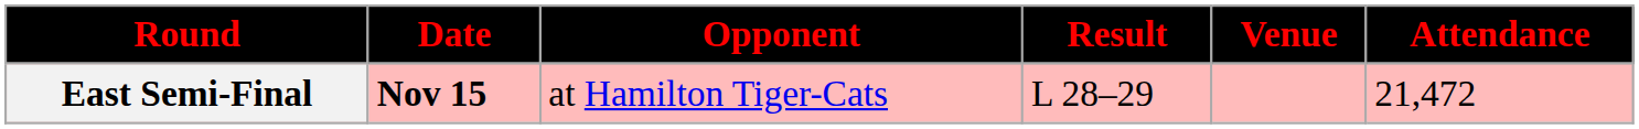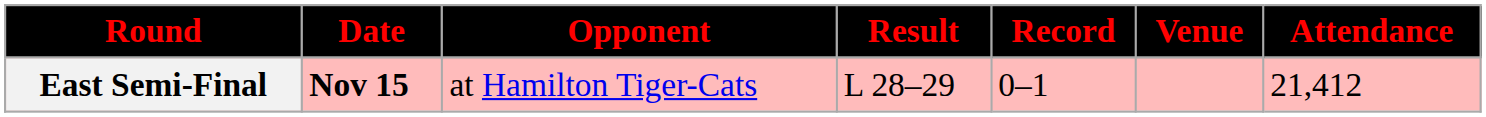 <table class="wikitable" width="80%">
 <tr align="center"  style="background:black;color:red;">
 <td><strong>Round</strong></td>
 <td><strong>Date</strong></td>
 <td><strong>Opponent</strong></td>
 <td><strong>Result</strong></td>
+<td><strong>Record</strong></td>
 <td><strong>Venue</strong></td>
 <td><strong>Attendance</strong></td>
 </tr>
 <tr style="background:#ffbbbb">
 <th>East Semi-Final</th>
 <td><strong>Nov 15</strong></td>
 <td>at <a href='#'>Hamilton Tiger-Cats</a></td>
 <td>L 28–29</td>
+<td>0–1</td>
 <td></td>
-<td>21,472</td>
+<td>21,412</td>
 </tr>
 </table>
